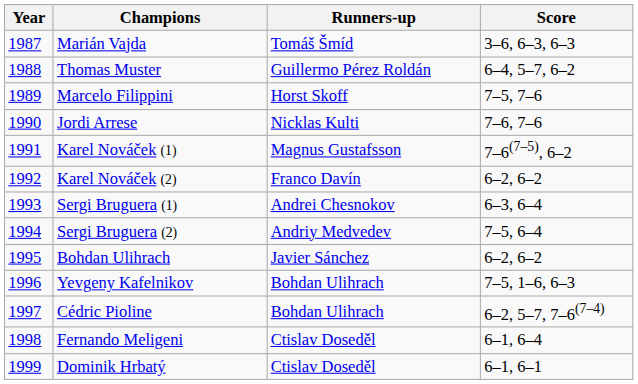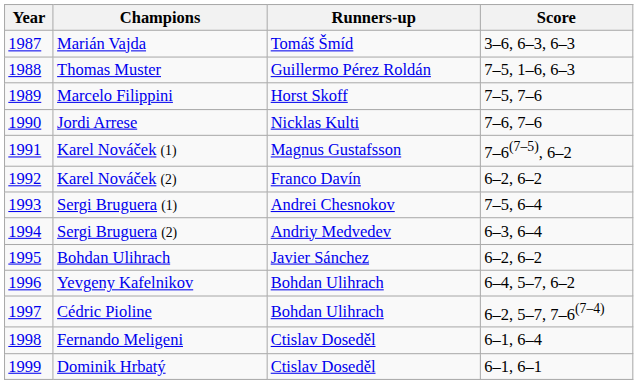 <table class=wikitable>
 <tr>
 <th style="width:40px">Year</th>
 <th style="width:200px">Champions</th>
 <th style="width:200px">Runners-up</th>
 <th style="width:140px" class="unsortable">Score</th>
 </tr>
 <tr>
 <td><a href='#'>1987</a></td>
 <td> <a href='#'>Marián Vajda</a></td>
 <td> <a href='#'>Tomáš Šmíd</a></td>
 <td>3–6, 6–3, 6–3</td>
 </tr>
 <tr>
 <td><a href='#'>1988</a></td>
 <td> <a href='#'>Thomas Muster</a></td>
 <td> <a href='#'>Guillermo Pérez Roldán</a></td>
-<td>6–4, 5–7, 6–2</td>
+<td>7–5, 1–6, 6–3</td>
 </tr>
 <tr>
 <td><a href='#'>1989</a></td>
 <td> <a href='#'>Marcelo Filippini</a></td>
 <td> <a href='#'>Horst Skoff</a></td>
 <td>7–5, 7–6</td>
 </tr>
 <tr>
 <td><a href='#'>1990</a></td>
 <td> <a href='#'>Jordi Arrese</a></td>
 <td> <a href='#'>Nicklas Kulti</a></td>
 <td>7–6, 7–6</td>
 </tr>
 <tr>
 <td><a href='#'>1991</a></td>
 <td> <a href='#'>Karel Nováček</a> <small>(1)</small></td>
 <td> <a href='#'>Magnus Gustafsson</a></td>
 <td>7–6<sup>(7–5)</sup>, 6–2</td>
 </tr>
 <tr>
 <td><a href='#'>1992</a></td>
 <td> <a href='#'>Karel Nováček</a> <small>(2)</small></td>
 <td> <a href='#'>Franco Davín</a></td>
 <td>6–2, 6–2</td>
 </tr>
 <tr>
 <td><a href='#'>1993</a></td>
 <td> <a href='#'>Sergi Bruguera</a> <small>(1)</small></td>
 <td> <a href='#'>Andrei Chesnokov</a></td>
-<td>6–3, 6–4</td>
+<td>7–5, 6–4</td>
 </tr>
 <tr>
 <td><a href='#'>1994</a></td>
 <td> <a href='#'>Sergi Bruguera</a> <small>(2)</small></td>
 <td> <a href='#'>Andriy Medvedev</a></td>
-<td>7–5, 6–4</td>
+<td>6–3, 6–4</td>
 </tr>
 <tr>
 <td><a href='#'>1995</a></td>
 <td> <a href='#'>Bohdan Ulihrach</a></td>
 <td> <a href='#'>Javier Sánchez</a></td>
 <td>6–2, 6–2</td>
 </tr>
 <tr>
 <td><a href='#'>1996</a></td>
 <td> <a href='#'>Yevgeny Kafelnikov</a></td>
 <td> <a href='#'>Bohdan Ulihrach</a></td>
-<td>7–5, 1–6, 6–3</td>
+<td>6–4, 5–7, 6–2</td>
 </tr>
 <tr>
 <td><a href='#'>1997</a></td>
 <td> <a href='#'>Cédric Pioline</a></td>
 <td> <a href='#'>Bohdan Ulihrach</a></td>
 <td>6–2, 5–7, 7–6<sup>(7–4)</sup></td>
 </tr>
 <tr>
 <td><a href='#'>1998</a></td>
 <td> <a href='#'>Fernando Meligeni</a></td>
 <td> <a href='#'>Ctislav Doseděl</a></td>
 <td>6–1, 6–4</td>
 </tr>
 <tr>
 <td><a href='#'>1999</a></td>
 <td> <a href='#'>Dominik Hrbatý</a></td>
 <td> <a href='#'>Ctislav Doseděl</a></td>
 <td>6–1, 6–1</td>
 </tr>
 </table>
